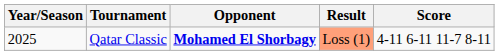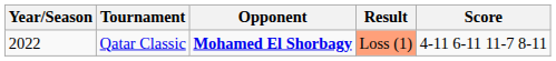 <table class="wikitable">
 <tr>
 <th>Year/Season</th>
 <th>Tournament</th>
 <th>Opponent</th>
 <th>Result</th>
 <th>Score</th>
 </tr>
 <tr>
-<td>2025</td>
+<td>2022</td>
 <td><a href='#'>Qatar Classic</a></td>
 <td><strong><a href='#'>Mohamed El Shorbagy</a></strong></td>
 <td bgcolor="ffa07a">Loss (1)</td>
 <td>4-11 6-11 11-7 8-11</td>
 </tr>
 </table>
